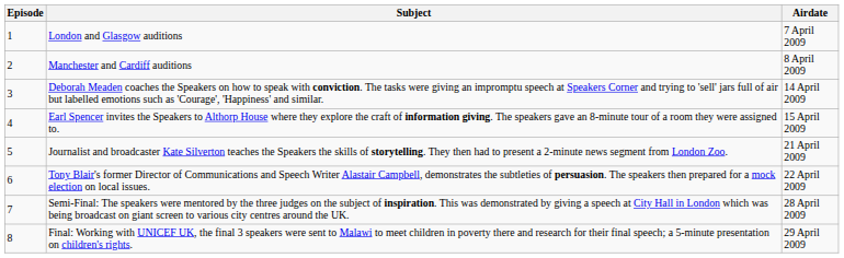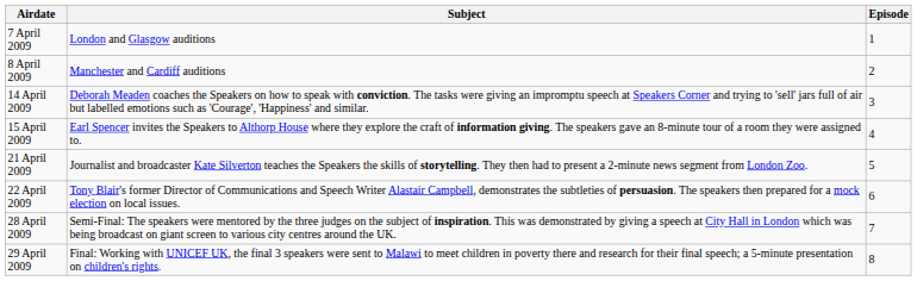 <table class="wikitable sortable">
 <tr>
+<th>Airdate</th>
+<th>Subject</th>
 <th>Episode</th>
-<th>Subject</th>
-<th>Airdate</th>
 </tr>
 <tr>
+<td>7 April 2009</td>
+<td><a href='#'>London</a> and <a href='#'>Glasgow</a> auditions</td>
 <td>1</td>
-<td><a href='#'>London</a> and <a href='#'>Glasgow</a> auditions</td>
-<td>7 April 2009</td>
 </tr>
 <tr>
+<td>8 April 2009</td>
+<td><a href='#'>Manchester</a> and <a href='#'>Cardiff</a> auditions</td>
 <td>2</td>
-<td><a href='#'>Manchester</a> and <a href='#'>Cardiff</a> auditions</td>
-<td>8 April 2009</td>
 </tr>
 <tr>
+<td>14 April 2009</td>
+<td><a href='#'>Deborah Meaden</a> coaches the Speakers on how to speak with <strong>conviction</strong>. The tasks were giving an impromptu speech at <a href='#'>Speakers Corner</a> and trying to 'sell' jars full of air but labelled emotions such as 'Courage', 'Happiness' and similar.</td>
 <td>3</td>
-<td><a href='#'>Deborah Meaden</a> coaches the Speakers on how to speak with <strong>conviction</strong>. The tasks were giving an impromptu speech at <a href='#'>Speakers Corner</a> and trying to 'sell' jars full of air but labelled emotions such as 'Courage', 'Happiness' and similar.</td>
-<td>14 April 2009</td>
 </tr>
 <tr>
+<td>15 April 2009</td>
+<td><a href='#'>Earl Spencer</a> invites the Speakers to <a href='#'>Althorp House</a> where they explore the craft of <strong>information giving</strong>. The speakers gave an 8-minute tour of a room they were assigned to.</td>
 <td>4</td>
-<td><a href='#'>Earl Spencer</a> invites the Speakers to <a href='#'>Althorp House</a> where they explore the craft of <strong>information giving</strong>. The speakers gave an 8-minute tour of a room they were assigned to.</td>
-<td>15 April 2009</td>
 </tr>
 <tr>
+<td>21 April 2009</td>
+<td>Journalist and broadcaster <a href='#'>Kate Silverton</a> teaches the Speakers the skills of <strong>storytelling</strong>. They then had to present a 2-minute news segment from <a href='#'>London Zoo</a>.</td>
 <td>5</td>
-<td>Journalist and broadcaster <a href='#'>Kate Silverton</a> teaches the Speakers the skills of <strong>storytelling</strong>. They then had to present a 2-minute news segment from <a href='#'>London Zoo</a>.</td>
-<td>21 April 2009</td>
 </tr>
 <tr>
+<td>22 April 2009</td>
+<td><a href='#'>Tony Blair</a>'s former Director of Communications and Speech Writer <a href='#'>Alastair Campbell</a>, demonstrates the subtleties of <strong>persuasion</strong>. The speakers then prepared for a <a href='#'>mock election</a> on local issues.</td>
 <td>6</td>
-<td><a href='#'>Tony Blair</a>'s former Director of Communications and Speech Writer <a href='#'>Alastair Campbell</a>, demonstrates the subtleties of <strong>persuasion</strong>. The speakers then prepared for a <a href='#'>mock election</a> on local issues.</td>
-<td>22 April 2009</td>
 </tr>
 <tr>
+<td>28 April 2009</td>
+<td>Semi-Final: The speakers were mentored by the three judges on the subject of <strong>inspiration</strong>. This was demonstrated by giving a speech at <a href='#'>City Hall in London</a> which was being broadcast on giant screen to various city centres around the UK.</td>
 <td>7</td>
-<td>Semi-Final: The speakers were mentored by the three judges on the subject of <strong>inspiration</strong>. This was demonstrated by giving a speech at <a href='#'>City Hall in London</a> which was being broadcast on giant screen to various city centres around the UK.</td>
-<td>28 April 2009</td>
 </tr>
 <tr>
+<td>29 April 2009</td>
+<td>Final: Working with <a href='#'>UNICEF UK</a>, the final 3 speakers were sent to <a href='#'>Malawi</a> to meet children in poverty there and research for their final speech; a 5-minute presentation on <a href='#'>children's rights</a>.</td>
 <td>8</td>
-<td>Final: Working with <a href='#'>UNICEF UK</a>, the final 3 speakers were sent to <a href='#'>Malawi</a> to meet children in poverty there and research for their final speech; a 5-minute presentation on <a href='#'>children's rights</a>.</td>
-<td>29 April 2009</td>
 </tr>
 </table>
